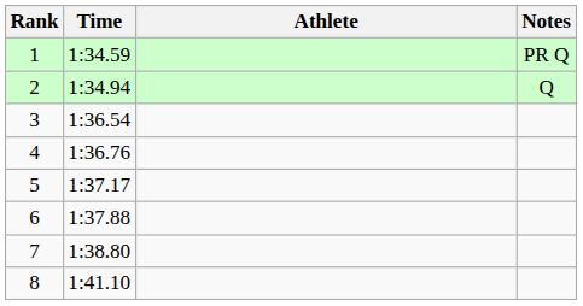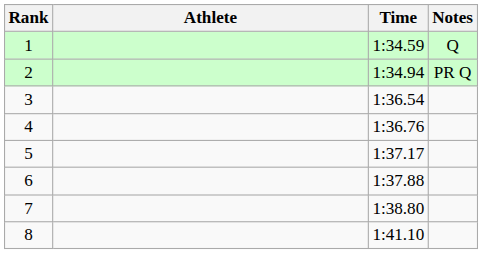 <table class="wikitable" style="text-align:center">
 <tr>
 <th>Rank</th>
+<th Style="width:18em">Athlete</th>
 <th>Time</th>
-<th Style="width:18em">Athlete</th>
 <th>Notes</th>
 </tr>
 <tr style="background:#cfc">
 <td>1</td>
+<td style="text-align:left"></td>
 <td>1:34.59</td>
-<td style="text-align:left"></td>
-<td>PR Q</td>
+<td>Q</td>
 </tr>
 <tr style="background:#cfc">
 <td>2</td>
+<td style="text-align:left"></td>
 <td>1:34.94</td>
-<td style="text-align:left"></td>
-<td>Q</td>
+<td>PR Q</td>
 </tr>
 <tr>
 <td>3</td>
+<td style="text-align:left"></td>
 <td>1:36.54</td>
-<td style="text-align:left"></td>
 <td></td>
 </tr>
 <tr>
 <td>4</td>
+<td style="text-align:left"></td>
 <td>1:36.76</td>
-<td style="text-align:left"></td>
 <td></td>
 </tr>
 <tr>
 <td>5</td>
+<td style="text-align:left"></td>
 <td>1:37.17</td>
-<td style="text-align:left"></td>
 <td></td>
 </tr>
 <tr>
 <td>6</td>
+<td style="text-align:left"></td>
 <td>1:37.88</td>
-<td style="text-align:left"></td>
 <td></td>
 </tr>
 <tr>
 <td>7</td>
+<td style="text-align:left"></td>
 <td>1:38.80</td>
-<td style="text-align:left"></td>
 <td></td>
 </tr>
 <tr>
 <td>8</td>
+<td style="text-align:left"></td>
 <td>1:41.10</td>
-<td style="text-align:left"></td>
 <td></td>
 </tr>
 </table>
